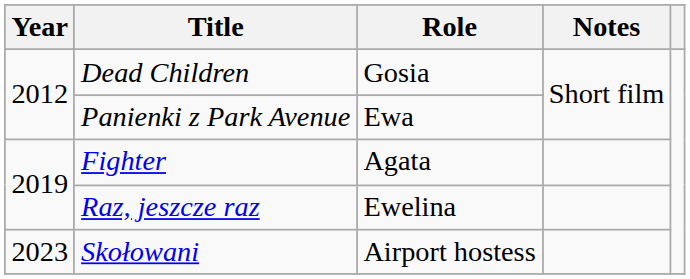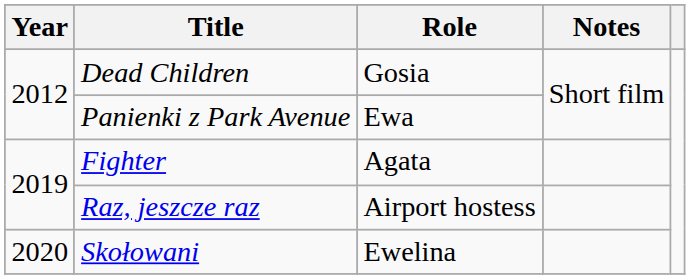 <table class="wikitable plainrowheaders sortable">
 <tr>
 <th scope="col">Year</th>
 <th scope="col">Title</th>
 <th scope="col">Role</th>
 <th scope="col" class="unsortable">Notes</th>
 <th scope="col" class="unsortable"></th>
 </tr>
 <tr>
 <td rowspan=2>2012</td>
 <td><em>Dead Children</em></td>
 <td>Gosia</td>
 <td rowspan=2>Short film</td>
 <td rowspan=50></td>
 </tr>
 <tr>
 <td><em>Panienki z Park Avenue</em></td>
 <td>Ewa</td>
 </tr>
 <tr>
 <td rowspan=2>2019</td>
 <td><em><a href='#'>Fighter</a></em></td>
 <td>Agata</td>
 <td></td>
 </tr>
 <tr>
 <td><em><a href='#'>Raz, jeszcze raz</a></em></td>
+<td>Airport hostess</td>
+<td></td>
+</tr>
+<tr>
+<td>2020</td>
+<td><em><a href='#'>Skołowani</a></em></td>
 <td>Ewelina</td>
 <td></td>
 </tr>
-<tr>
-<td>2023</td>
-<td><em><a href='#'>Skołowani</a></em></td>
-<td>Airport hostess</td>
-<td></td>
-</tr>
 </table>
